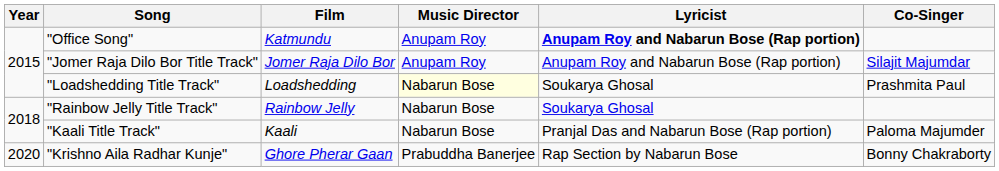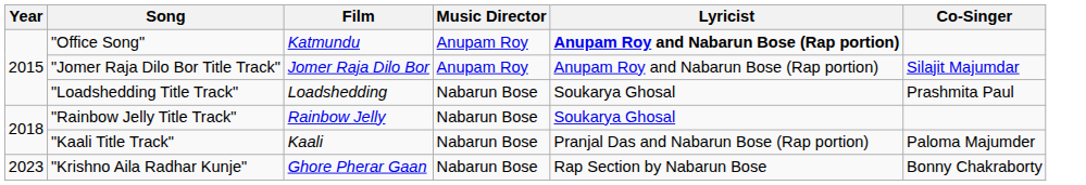 <table class="wikitable sortable">
 <tr>
 <th>Year</th>
 <th>Song</th>
 <th>Film</th>
 <th>Music Director</th>
 <th>Lyricist</th>
 <th>Co-Singer</th>
 </tr>
 <tr>
 <td rowspan="3">2015</td>
 <td>"Office Song"</td>
 <td><em><a href='#'>Katmundu</a></em></td>
 <td><a href='#'>Anupam Roy</a></td>
 <td><strong><a href='#'>Anupam Roy</a> and Nabarun Bose (Rap portion)</strong></td>
 <td></td>
 </tr>
 <tr>
 <td>"Jomer Raja Dilo Bor Title Track"</td>
 <td><em><a href='#'>Jomer Raja Dilo Bor</a></em></td>
 <td><a href='#'>Anupam Roy</a></td>
 <td><a href='#'>Anupam Roy</a> and Nabarun Bose (Rap portion)</td>
 <td><a href='#'>Silajit Majumdar</a></td>
 </tr>
 <tr>
 <td>"Loadshedding Title Track"</td>
 <td><em>Loadshedding</em></td>
-<td style="background: lightyellow;">Nabarun Bose</td>
+<td>Nabarun Bose</td>
 <td>Soukarya Ghosal</td>
 <td>Prashmita Paul</td>
 </tr>
 <tr>
 <td rowspan="2">2018</td>
 <td>"Rainbow Jelly Title Track"</td>
 <td><em><a href='#'>Rainbow Jelly</a></em></td>
 <td>Nabarun Bose</td>
 <td><a href='#'>Soukarya Ghosal</a></td>
 <td></td>
 </tr>
 <tr>
 <td>"Kaali Title Track"</td>
 <td><em>Kaali</em></td>
 <td>Nabarun Bose</td>
 <td>Pranjal Das and Nabarun Bose (Rap portion)</td>
 <td>Paloma Majumder</td>
 </tr>
 <tr>
-<td>2020</td>
+<td>2023</td>
 <td>"Krishno Aila Radhar Kunje"</td>
 <td><em><a href='#'>Ghore Pherar Gaan</a></em></td>
-<td>Prabuddha Banerjee</td>
+<td>Nabarun Bose</td>
 <td>Rap Section by Nabarun Bose</td>
 <td>Bonny Chakraborty</td>
 </tr>
 </table>
